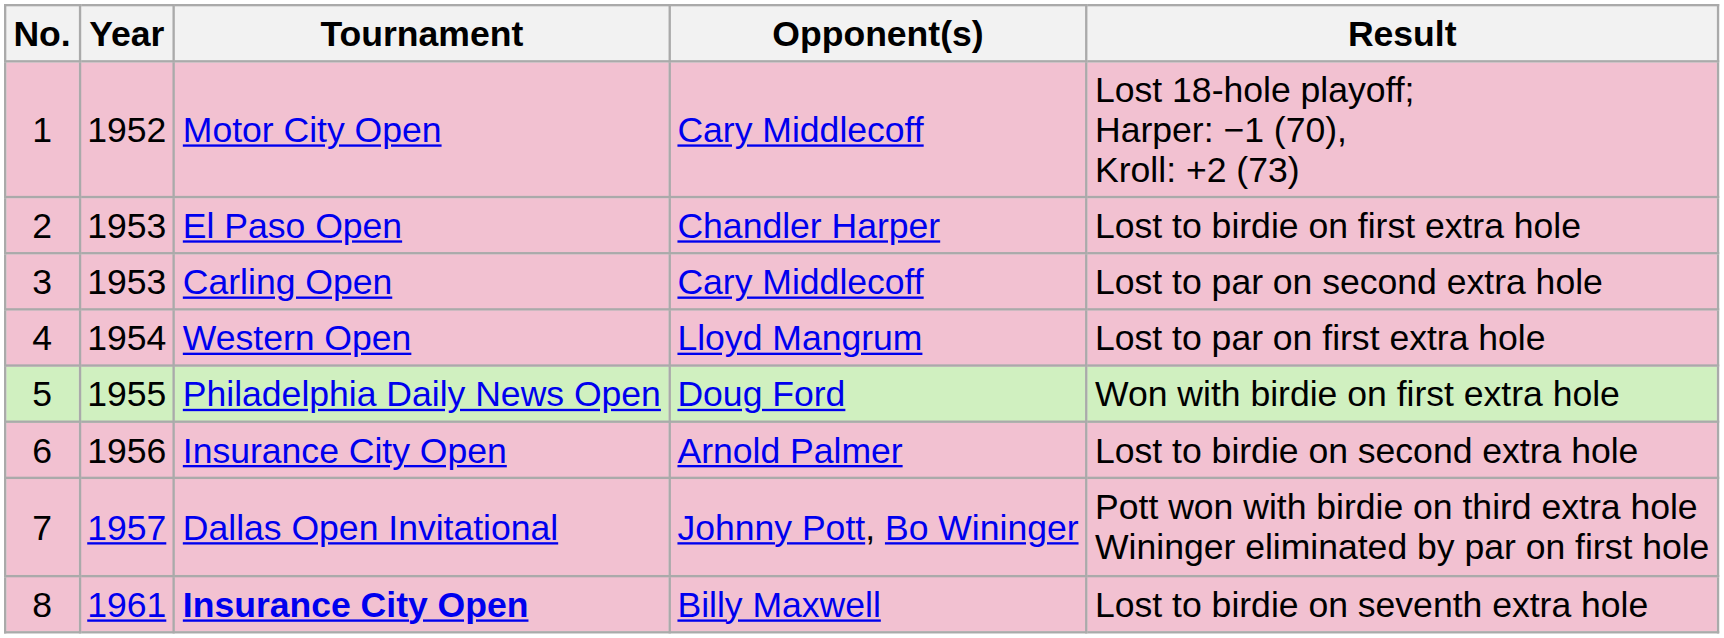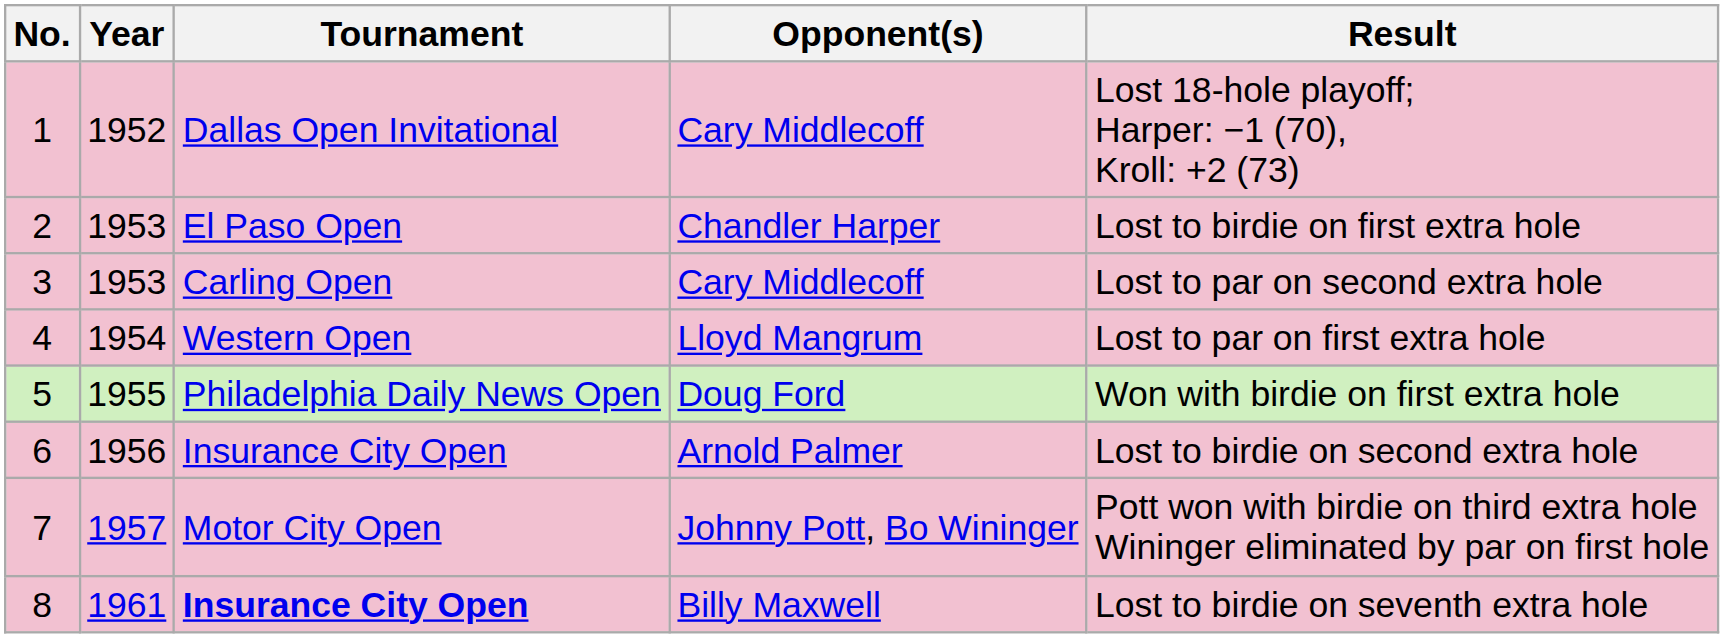 <table class="wikitable" style="font-size:95%;">
 <tr>
 <th>No.</th>
 <th>Year</th>
 <th>Tournament</th>
 <th>Opponent(s)</th>
 <th>Result</th>
 </tr>
 <tr style="background:#F2C1D1;">
 <td align=center>1</td>
 <td>1952</td>
-<td><a href='#'>Motor City Open</a></td>
+<td><a href='#'>Dallas Open Invitational</a></td>
 <td> <a href='#'>Cary Middlecoff</a></td>
 <td>Lost 18-hole playoff;<br>Harper: −1 (70),<br>Kroll: +2 (73)</td>
 </tr>
 <tr style="background:#F2C1D1;">
 <td align=center>2</td>
 <td>1953</td>
 <td><a href='#'>El Paso Open</a></td>
 <td> <a href='#'>Chandler Harper</a></td>
 <td>Lost to birdie on first extra hole</td>
 </tr>
 <tr style="background:#F2C1D1;">
 <td align=center>3</td>
 <td>1953</td>
 <td><a href='#'>Carling Open</a></td>
 <td> <a href='#'>Cary Middlecoff</a></td>
 <td>Lost to par on second extra hole</td>
 </tr>
 <tr style="background:#F2C1D1;">
 <td align=center>4</td>
 <td>1954</td>
 <td><a href='#'>Western Open</a></td>
 <td> <a href='#'>Lloyd Mangrum</a></td>
 <td>Lost to par on first extra hole</td>
 </tr>
 <tr style="background:#D0F0C0;">
 <td align=center>5</td>
 <td>1955</td>
 <td><a href='#'>Philadelphia Daily News Open</a></td>
 <td> <a href='#'>Doug Ford</a></td>
 <td>Won with birdie on first extra hole</td>
 </tr>
 <tr style="background:#F2C1D1;">
 <td align=center>6</td>
 <td>1956</td>
 <td><a href='#'>Insurance City Open</a></td>
 <td> <a href='#'>Arnold Palmer</a></td>
 <td>Lost to birdie on second extra hole</td>
 </tr>
 <tr style="background:#F2C1D1;">
 <td align=center>7</td>
 <td><a href='#'>1957</a></td>
-<td><a href='#'>Dallas Open Invitational</a></td>
+<td><a href='#'>Motor City Open</a></td>
 <td> <a href='#'>Johnny Pott</a>,  <a href='#'>Bo Wininger</a></td>
 <td>Pott won with birdie on third extra hole<br>Wininger eliminated by par on first hole</td>
 </tr>
 <tr style="background:#F2C1D1;">
 <td align=center>8</td>
 <td><a href='#'>1961</a></td>
 <td><strong><a href='#'>Insurance City Open</a></strong></td>
 <td> <a href='#'>Billy Maxwell</a></td>
 <td>Lost to birdie on seventh extra hole</td>
 </tr>
 </table>
